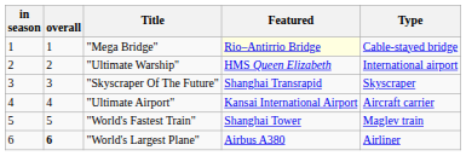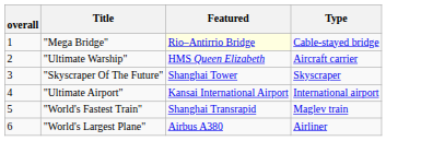 <table class="wikitable">
 <tr>
-<th> in<br>season</th>
 <th><br>overall</th>
 <th>Title</th>
 <th>Featured</th>
 <th>Type</th>
 </tr>
 <tr>
 <td>1</td>
-<td>1</td>
 <td>"Mega Bridge"</td>
 <td style="background: lightyellow;"><a href='#'>Rio–Antirrio Bridge</a></td>
 <td><a href='#'>Cable-stayed bridge</a></td>
 </tr>
 <tr>
 <td>2</td>
-<td>2</td>
 <td>"Ultimate Warship"</td>
 <td><a href='#'>HMS <em>Queen Elizabeth</em></a></td>
-<td><a href='#'>International airport</a></td>
+<td><a href='#'>Aircraft carrier</a></td>
 </tr>
 <tr>
 <td>3</td>
-<td>3</td>
 <td>"Skyscraper Of The Future"</td>
-<td><a href='#'>Shanghai Transrapid</a></td>
+<td><a href='#'>Shanghai Tower</a></td>
 <td><a href='#'>Skyscraper</a></td>
 </tr>
 <tr>
 <td>4</td>
-<td>4</td>
 <td>"Ultimate Airport"</td>
 <td><a href='#'>Kansai International Airport</a></td>
-<td><a href='#'>Aircraft carrier</a></td>
+<td><a href='#'>International airport</a></td>
 </tr>
 <tr>
 <td>5</td>
-<td>5</td>
 <td>"World's Fastest Train"</td>
-<td><a href='#'>Shanghai Tower</a></td>
+<td><a href='#'>Shanghai Transrapid</a></td>
 <td><a href='#'>Maglev train</a></td>
 </tr>
 <tr>
 <td>6</td>
-<td><strong>6</strong></td>
 <td>"World's Largest Plane"</td>
 <td><a href='#'>Airbus A380</a></td>
 <td><a href='#'>Airliner</a></td>
 </tr>
 </table>
